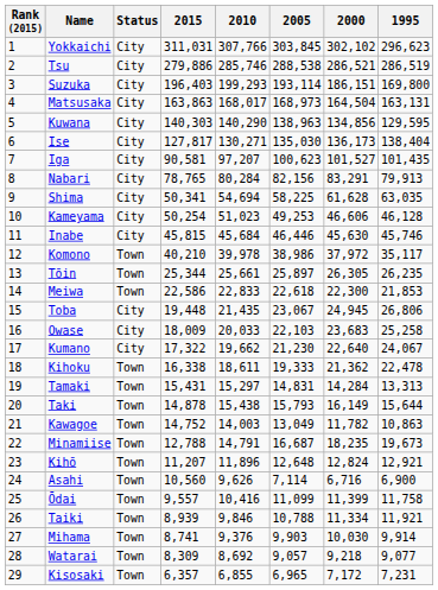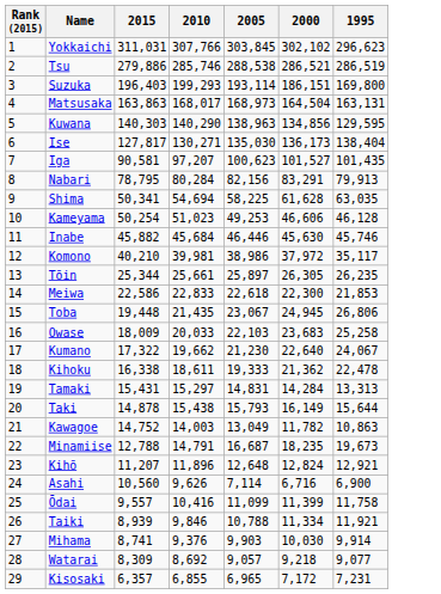 <table class="wikitable sortable">
 <tr>
 <th>Rank<br><small>(2015)</small></th>
 <th>Name</th>
-<th>Status</th>
 <th>2015</th>
 <th>2010</th>
 <th>2005</th>
 <th>2000</th>
 <th>1995</th>
 </tr>
 <tr>
 <td>1</td>
 <td><a href='#'>Yokkaichi</a></td>
-<td>City</td>
 <td>311,031</td>
 <td>307,766</td>
 <td>303,845</td>
 <td>302,102</td>
 <td>296,623</td>
 </tr>
 <tr>
 <td>2</td>
 <td><a href='#'>Tsu</a></td>
-<td>City</td>
 <td>279,886</td>
 <td>285,746</td>
 <td>288,538</td>
 <td>286,521</td>
 <td>286,519</td>
 </tr>
 <tr>
 <td>3</td>
 <td><a href='#'>Suzuka</a></td>
-<td>City</td>
 <td>196,403</td>
 <td>199,293</td>
 <td>193,114</td>
 <td>186,151</td>
 <td>169,800</td>
 </tr>
 <tr>
 <td>4</td>
 <td><a href='#'>Matsusaka</a></td>
-<td>City</td>
 <td>163,863</td>
 <td>168,017</td>
 <td>168,973</td>
 <td>164,504</td>
 <td>163,131</td>
 </tr>
 <tr>
 <td>5</td>
 <td><a href='#'>Kuwana</a></td>
-<td>City</td>
 <td>140,303</td>
 <td>140,290</td>
 <td>138,963</td>
 <td>134,856</td>
 <td>129,595</td>
 </tr>
 <tr>
 <td>6</td>
 <td><a href='#'>Ise</a></td>
-<td>City</td>
 <td>127,817</td>
 <td>130,271</td>
 <td>135,030</td>
 <td>136,173</td>
 <td>138,404</td>
 </tr>
 <tr>
 <td>7</td>
 <td><a href='#'>Iga</a></td>
-<td>City</td>
 <td>90,581</td>
 <td>97,207</td>
 <td>100,623</td>
 <td>101,527</td>
 <td>101,435</td>
 </tr>
 <tr>
 <td>8</td>
 <td><a href='#'>Nabari</a></td>
-<td>City</td>
-<td>78,765</td>
+<td>78,795</td>
 <td>80,284</td>
 <td>82,156</td>
 <td>83,291</td>
 <td>79,913</td>
 </tr>
 <tr>
 <td>9</td>
 <td><a href='#'>Shima</a></td>
-<td>City</td>
 <td>50,341</td>
 <td>54,694</td>
 <td>58,225</td>
 <td>61,628</td>
 <td>63,035</td>
 </tr>
 <tr>
 <td>10</td>
 <td><a href='#'>Kameyama</a></td>
-<td>City</td>
 <td>50,254</td>
 <td>51,023</td>
 <td>49,253</td>
 <td>46,606</td>
 <td>46,128</td>
 </tr>
 <tr>
 <td>11</td>
 <td><a href='#'>Inabe</a></td>
-<td>City</td>
-<td>45,815</td>
+<td>45,882</td>
 <td>45,684</td>
 <td>46,446</td>
 <td>45,630</td>
 <td>45,746</td>
 </tr>
 <tr>
 <td>12</td>
 <td><a href='#'>Komono</a></td>
-<td>Town</td>
 <td>40,210</td>
-<td>39,978</td>
+<td>39,981</td>
 <td>38,986</td>
 <td>37,972</td>
 <td>35,117</td>
 </tr>
 <tr>
 <td>13</td>
 <td><a href='#'>Tōin</a></td>
-<td>Town</td>
 <td>25,344</td>
 <td>25,661</td>
 <td>25,897</td>
 <td>26,305</td>
 <td>26,235</td>
 </tr>
 <tr>
 <td>14</td>
 <td><a href='#'>Meiwa</a></td>
-<td>Town</td>
 <td>22,586</td>
 <td>22,833</td>
 <td>22,618</td>
 <td>22,300</td>
 <td>21,853</td>
 </tr>
 <tr>
 <td>15</td>
 <td><a href='#'>Toba</a></td>
-<td>City</td>
 <td>19,448</td>
 <td>21,435</td>
 <td>23,067</td>
 <td>24,945</td>
 <td>26,806</td>
 </tr>
 <tr>
 <td>16</td>
 <td><a href='#'>Owase</a></td>
-<td>City</td>
 <td>18,009</td>
 <td>20,033</td>
 <td>22,103</td>
 <td>23,683</td>
 <td>25,258</td>
 </tr>
 <tr>
 <td>17</td>
 <td><a href='#'>Kumano</a></td>
-<td>City</td>
 <td>17,322</td>
 <td>19,662</td>
 <td>21,230</td>
 <td>22,640</td>
 <td>24,067</td>
 </tr>
 <tr>
 <td>18</td>
 <td><a href='#'>Kihoku</a></td>
-<td>Town</td>
 <td>16,338</td>
 <td>18,611</td>
 <td>19,333</td>
 <td>21,362</td>
 <td>22,478</td>
 </tr>
 <tr>
 <td>19</td>
 <td><a href='#'>Tamaki</a></td>
-<td>Town</td>
 <td>15,431</td>
 <td>15,297</td>
 <td>14,831</td>
 <td>14,284</td>
 <td>13,313</td>
 </tr>
 <tr>
 <td>20</td>
 <td><a href='#'>Taki</a></td>
-<td>Town</td>
 <td>14,878</td>
 <td>15,438</td>
 <td>15,793</td>
 <td>16,149</td>
 <td>15,644</td>
 </tr>
 <tr>
 <td>21</td>
 <td><a href='#'>Kawagoe</a></td>
-<td>Town</td>
 <td>14,752</td>
 <td>14,003</td>
 <td>13,049</td>
 <td>11,782</td>
 <td>10,863</td>
 </tr>
 <tr>
 <td>22</td>
 <td><a href='#'>Minamiise</a></td>
-<td>Town</td>
 <td>12,788</td>
 <td>14,791</td>
 <td>16,687</td>
 <td>18,235</td>
 <td>19,673</td>
 </tr>
 <tr>
 <td>23</td>
 <td><a href='#'>Kihō</a></td>
-<td>Town</td>
 <td>11,207</td>
 <td>11,896</td>
 <td>12,648</td>
 <td>12,824</td>
 <td>12,921</td>
 </tr>
 <tr>
 <td>24</td>
 <td><a href='#'>Asahi</a></td>
-<td>Town</td>
 <td>10,560</td>
 <td>9,626</td>
 <td>7,114</td>
 <td>6,716</td>
 <td>6,900</td>
 </tr>
 <tr>
 <td>25</td>
 <td><a href='#'>Ōdai</a></td>
-<td>Town</td>
 <td>9,557</td>
 <td>10,416</td>
 <td>11,099</td>
 <td>11,399</td>
 <td>11,758</td>
 </tr>
 <tr>
 <td>26</td>
 <td><a href='#'>Taiki</a></td>
-<td>Town</td>
 <td>8,939</td>
 <td>9,846</td>
 <td>10,788</td>
 <td>11,334</td>
 <td>11,921</td>
 </tr>
 <tr>
 <td>27</td>
 <td><a href='#'>Mihama</a></td>
-<td>Town</td>
 <td>8,741</td>
 <td>9,376</td>
 <td>9,903</td>
 <td>10,030</td>
 <td>9,914</td>
 </tr>
 <tr>
 <td>28</td>
 <td><a href='#'>Watarai</a></td>
-<td>Town</td>
 <td>8,309</td>
 <td>8,692</td>
 <td>9,057</td>
 <td>9,218</td>
 <td>9,077</td>
 </tr>
 <tr>
 <td>29</td>
 <td><a href='#'>Kisosaki</a></td>
-<td>Town</td>
 <td>6,357</td>
 <td>6,855</td>
 <td>6,965</td>
 <td>7,172</td>
 <td>7,231</td>
 </tr>
 </table>
